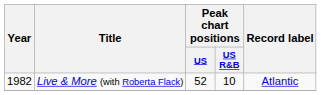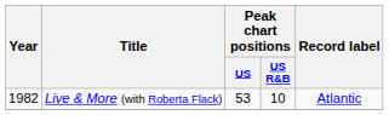 <table class="wikitable" style="text-align:center;">
 <tr>
 <th rowspan="2">Year</th>
 <th rowspan="2">Title</th>
 <th colspan="2">Peak chart positions</th>
 <th rowspan="2">Record label</th>
 </tr>
 <tr style="font-size:smaller;">
 <th width="35"><a href='#'>US</a><br></th>
 <th width="35"><a href='#'>US<br>R&B</a><br></th>
 </tr>
 <tr>
 <td>1982</td>
 <td align="left"><em><a href='#'>Live & More</a></em> <small>(with <a href='#'>Roberta Flack</a>)</small></td>
-<td>52</td>
+<td>53</td>
 <td>10</td>
 <td rowspan="1"><a href='#'>Atlantic</a></td>
 </tr>
 <tr>
 </tr>
 </table>
